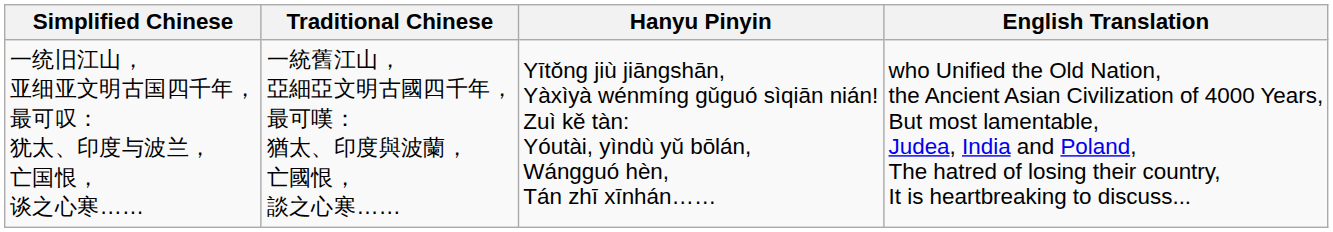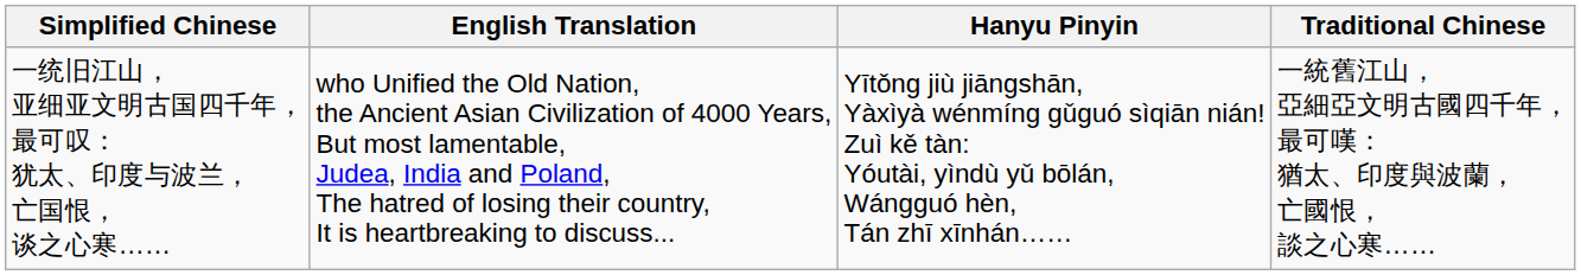 <table class="wikitable">
 <tr>
 <th>Simplified Chinese </th>
+<th>English Translation</th>
+<th>Hanyu Pinyin</th>
 <th>Traditional Chinese</th>
-<th>Hanyu Pinyin</th>
-<th>English Translation</th>
 </tr>
 <tr>
 <td>一统旧江山，<br>亚细亚文明古国四千年，<br>最可叹：<br>犹太、印度与波兰，<br>亡国恨，<br>谈之心寒……</td>
+<td>who Unified the Old Nation,<br>the Ancient Asian Civilization of 4000 Years,<br>But most lamentable,<br><a href='#'>Judea</a>, <a href='#'>India</a> and <a href='#'>Poland</a>,<br>The hatred of losing their country,<br>It is heartbreaking to discuss...</td>
+<td>Yītǒng jiù jiāngshān,<br>Yàxìyà wénmíng gǔguó sìqiān nián!<br>Zuì kě tàn:<br>Yóutài, yìndù yǔ bōlán,<br>Wángguó hèn,<br>Tán zhī xīnhán……</td>
 <td>一統舊江山，<br>亞細亞文明古國四千年，<br>最可嘆：<br>猶太、印度與波蘭，<br>亡國恨，<br>談之心寒……</td>
-<td>Yītǒng jiù jiāngshān,<br>Yàxìyà wénmíng gǔguó sìqiān nián!<br>Zuì kě tàn:<br>Yóutài, yìndù yǔ bōlán,<br>Wángguó hèn,<br>Tán zhī xīnhán……</td>
-<td>who Unified the Old Nation,<br>the Ancient Asian Civilization of 4000 Years,<br>But most lamentable,<br><a href='#'>Judea</a>, <a href='#'>India</a> and <a href='#'>Poland</a>,<br>The hatred of losing their country,<br>It is heartbreaking to discuss...</td>
 </tr>
 </table>
